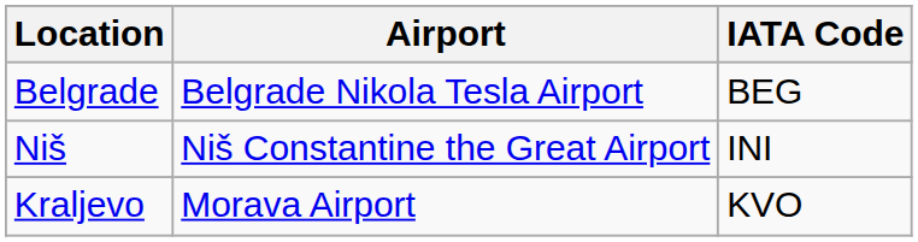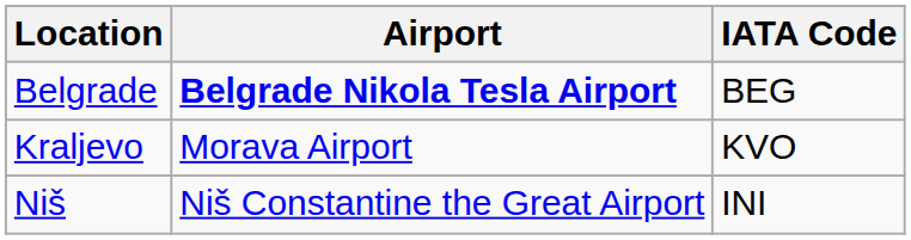 <table class="wikitable">
 <tr>
 <th>Location</th>
 <th>Airport</th>
 <th>IATA Code</th>
 </tr>
 <tr>
 <td><a href='#'>Belgrade</a></td>
-<td><a href='#'>Belgrade Nikola Tesla Airport</a></td>
+<td><strong><a href='#'>Belgrade Nikola Tesla Airport</a></strong></td>
 <td>BEG</td>
+</tr>
+<tr>
+<td><a href='#'>Kraljevo</a></td>
+<td><a href='#'>Morava Airport</a></td>
+<td>KVO</td>
 </tr>
 <tr>
 <td><a href='#'>Niš</a></td>
 <td><a href='#'>Niš Constantine the Great Airport</a></td>
 <td>INI</td>
 </tr>
-<tr>
-<td><a href='#'>Kraljevo</a></td>
-<td><a href='#'>Morava Airport</a></td>
-<td>KVO</td>
-</tr>
 </table>
